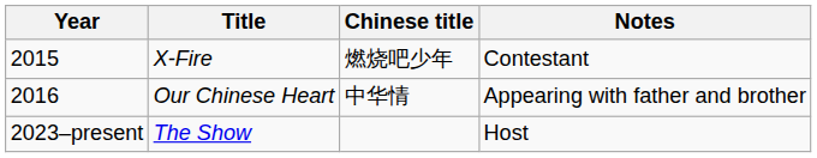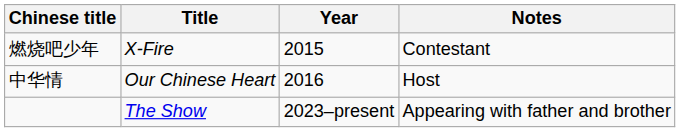 <table class="wikitable">
 <tr>
+<th>Chinese title</th>
+<th>Title</th>
 <th>Year</th>
-<th>Title</th>
-<th>Chinese title</th>
 <th>Notes</th>
 </tr>
 <tr>
+<td>燃烧吧少年</td>
+<td><em>X-Fire</em></td>
 <td rowspan="1">2015</td>
-<td><em>X-Fire</em></td>
-<td>燃烧吧少年</td>
 <td>Contestant</td>
 </tr>
 <tr>
+<td>中华情</td>
+<td><em>Our Chinese Heart </em></td>
 <td rowspan="1">2016</td>
-<td><em>Our Chinese Heart </em></td>
-<td>中华情</td>
+<td>Host</td>
+</tr>
+<tr>
+<td></td>
+<td><em><a href='#'>The Show</a></em></td>
+<td>2023–present</td>
 <td>Appearing with father and brother</td>
 </tr>
-<tr>
-<td>2023–present</td>
-<td><em><a href='#'>The Show</a></em></td>
-<td></td>
-<td>Host</td>
-</tr>
 </table>
